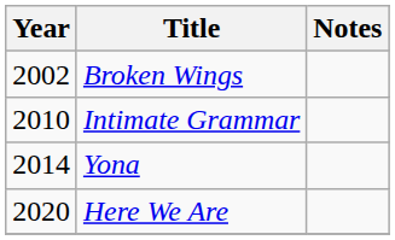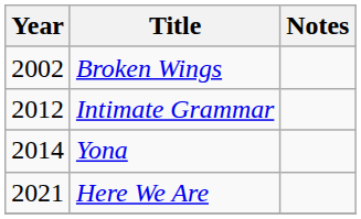 <table class="wikitable sortable">
 <tr>
 <th>Year</th>
 <th>Title</th>
 <th class="unsortable">Notes</th>
 </tr>
 <tr>
 <td>2002</td>
 <td><em><a href='#'>Broken Wings</a></em></td>
 <td></td>
 </tr>
 <tr>
-<td>2010</td>
+<td>2012</td>
 <td><em><a href='#'>Intimate Grammar</a></em></td>
 <td></td>
 </tr>
 <tr>
 <td>2014</td>
 <td><em><a href='#'>Yona</a></em></td>
 <td></td>
 </tr>
 <tr>
-<td>2020</td>
+<td>2021</td>
 <td><em><a href='#'>Here We Are</a></em></td>
 <td></td>
 </tr>
 <tr>
 </tr>
 </table>
